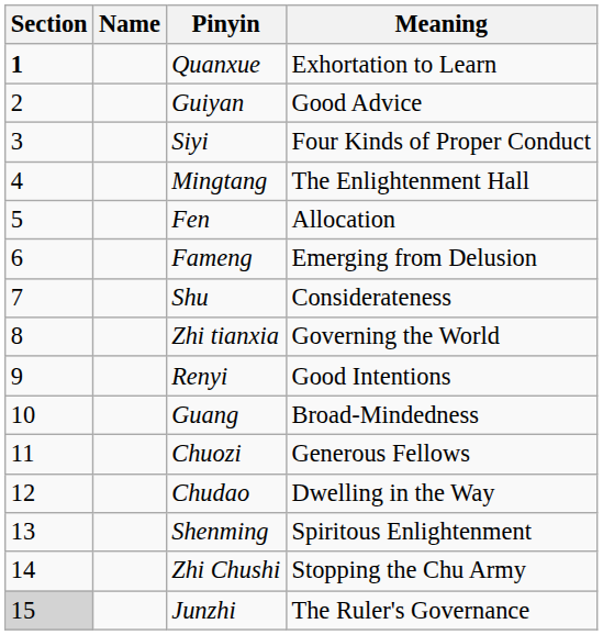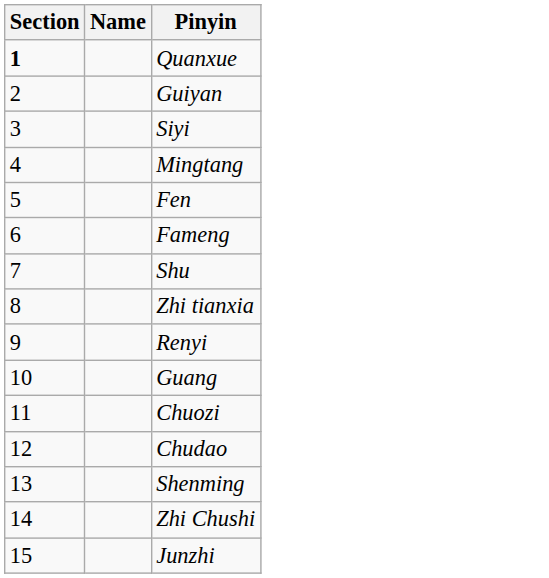 <table class="wikitable">
 <tr>
 <th>Section</th>
 <th>Name</th>
 <th>Pinyin</th>
-<th>Meaning</th>
 </tr>
 <tr>
 <td><strong>1</strong></td>
 <td></td>
 <td><em>Quanxue</em></td>
-<td>Exhortation to Learn</td>
 </tr>
 <tr>
 <td>2</td>
 <td></td>
 <td><em>Guiyan</em></td>
-<td>Good Advice</td>
 </tr>
 <tr>
 <td>3</td>
 <td></td>
 <td><em>Siyi</em></td>
-<td>Four Kinds of Proper Conduct</td>
 </tr>
 <tr>
 <td>4</td>
 <td></td>
 <td><em>Mingtang</em></td>
-<td>The Enlightenment Hall</td>
 </tr>
 <tr>
 <td>5</td>
 <td></td>
 <td><em>Fen</em></td>
-<td>Allocation</td>
 </tr>
 <tr>
 <td>6</td>
 <td></td>
 <td><em>Fameng</em></td>
-<td>Emerging from Delusion</td>
 </tr>
 <tr>
 <td>7</td>
 <td></td>
 <td><em>Shu</em></td>
-<td>Considerateness</td>
 </tr>
 <tr>
 <td>8</td>
 <td></td>
 <td><em>Zhi tianxia</em></td>
-<td>Governing the World</td>
 </tr>
 <tr>
 <td>9</td>
 <td></td>
 <td><em>Renyi</em></td>
-<td>Good Intentions</td>
 </tr>
 <tr>
 <td>10</td>
 <td></td>
 <td><em>Guang</em></td>
-<td>Broad-Mindedness</td>
 </tr>
 <tr>
 <td>11</td>
 <td></td>
 <td><em>Chuozi</em></td>
-<td>Generous Fellows</td>
 </tr>
 <tr>
 <td>12</td>
 <td></td>
 <td><em>Chudao</em></td>
-<td>Dwelling in the Way</td>
 </tr>
 <tr>
 <td>13</td>
 <td></td>
 <td><em>Shenming</em></td>
-<td>Spiritous Enlightenment</td>
 </tr>
 <tr>
 <td>14</td>
 <td></td>
 <td><em>Zhi Chushi</em></td>
-<td>Stopping the Chu Army</td>
 </tr>
 <tr>
-<td style="background: lightgrey;">15</td>
+<td>15</td>
 <td></td>
 <td><em>Junzhi</em></td>
-<td>The Ruler's Governance</td>
 </tr>
 </table>
